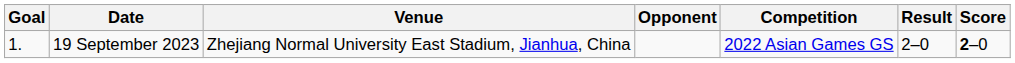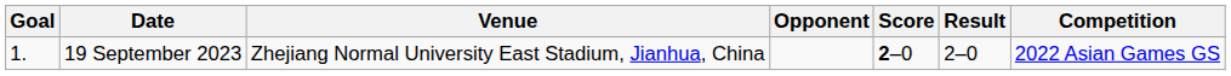 <table class="wikitable">
 <tr>
 <th>Goal</th>
 <th>Date</th>
 <th>Venue</th>
 <th>Opponent</th>
+<th>Score</th>
+<th>Result</th>
 <th>Competition</th>
-<th>Result</th>
-<th>Score</th>
 </tr>
 <tr>
 <td>1.</td>
 <td>19 September 2023</td>
 <td>Zhejiang Normal University East Stadium, <a href='#'>Jianhua</a>, China</td>
 <td></td>
+<td><strong>2</strong>–0</td>
+<td>2–0</td>
 <td><a href='#'>2022 Asian Games GS</a></td>
-<td>2–0</td>
-<td><strong>2</strong>–0</td>
 </tr>
 </table>
